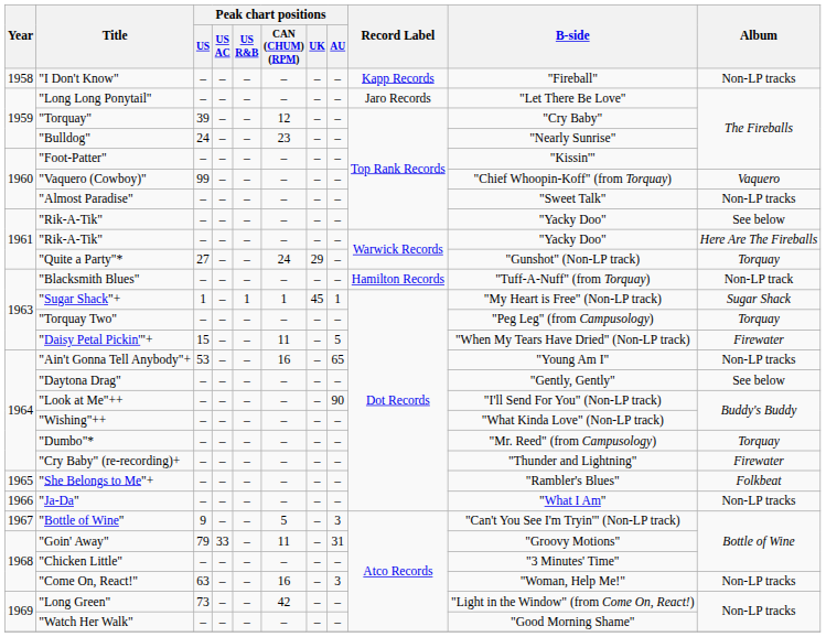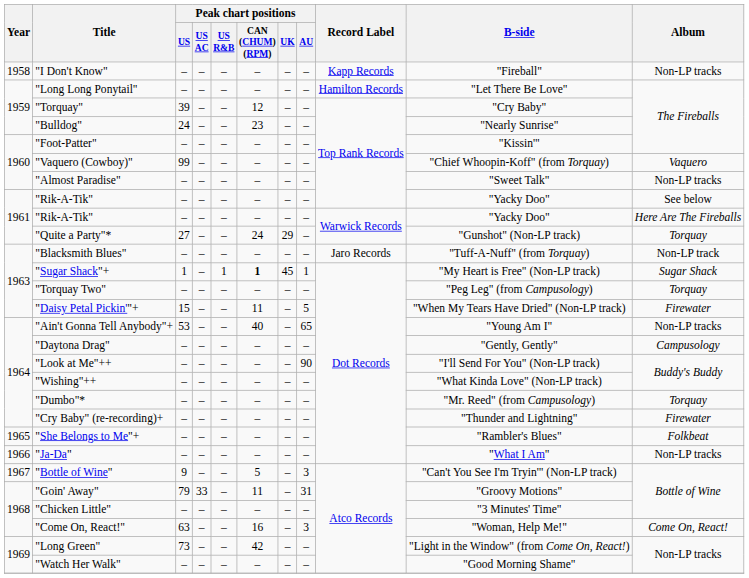 <table class="wikitable" style=text-align:center;>
 <tr>
 <th rowspan="2">Year</th>
 <th rowspan="2">Title</th>
 <th colspan="6">Peak chart positions</th>
 <th rowspan="2">Record Label</th>
 <th rowspan="2"><a href='#'>B-side</a></th>
 <th rowspan="2">Album</th>
 </tr>
 <tr style="font-size:smaller;">
 <th align=centre><a href='#'>US</a></th>
 <th align=centre><a href='#'>US<br>AC</a></th>
 <th align=centre><a href='#'>US<br>R&B</a></th>
 <th align=centre>CAN<br>(<a href='#'>CHUM</a>)<br>(<a href='#'>RPM</a>)</th>
 <th align=centre><a href='#'>UK</a><br></th>
 <th align=centre><a href='#'>AU</a></th>
 </tr>
 <tr>
 <td>1958</td>
 <td align=left>"I Don't Know"</td>
 <td>–</td>
 <td>–</td>
 <td>–</td>
 <td>–</td>
 <td>–</td>
 <td>–</td>
 <td><a href='#'>Kapp Records</a></td>
 <td>"Fireball"</td>
 <td>Non-LP tracks</td>
 </tr>
 <tr>
 <td rowspan="3">1959</td>
 <td align=left>"Long Long Ponytail"</td>
 <td>–</td>
 <td>–</td>
 <td>–</td>
 <td>–</td>
 <td>–</td>
 <td>–</td>
-<td rowspan="1">Jaro Records</td>
+<td rowspan="1"><a href='#'>Hamilton Records</a></td>
 <td>"Let There Be Love"</td>
 <td rowspan="4"><em>The Fireballs</em></td>
 </tr>
 <tr>
 <td align=left>"Torquay"</td>
 <td>39</td>
 <td>–</td>
 <td>–</td>
 <td>12</td>
 <td>–</td>
 <td>–</td>
 <td rowspan="6"><a href='#'>Top Rank Records</a></td>
 <td>"Cry Baby"</td>
 </tr>
 <tr>
 <td align=left>"Bulldog"</td>
 <td>24</td>
 <td>–</td>
 <td>–</td>
 <td>23</td>
 <td>–</td>
 <td>–</td>
 <td>"Nearly Sunrise"</td>
 </tr>
 <tr>
 <td rowspan="3">1960</td>
 <td align=left>"Foot-Patter"</td>
 <td>–</td>
 <td>–</td>
 <td>–</td>
 <td>–</td>
 <td>–</td>
 <td>–</td>
 <td>"Kissin'"</td>
 </tr>
 <tr>
 <td align=left>"Vaquero (Cowboy)"</td>
 <td>99</td>
 <td>–</td>
 <td>–</td>
 <td>–</td>
 <td>–</td>
 <td>–</td>
 <td>"Chief Whoopin-Koff" (from <em>Torquay</em>)</td>
 <td rowspan="1"><em>Vaquero</em></td>
 </tr>
 <tr>
 <td align=left>"Almost Paradise"</td>
 <td>–</td>
 <td>–</td>
 <td>–</td>
 <td>–</td>
 <td>–</td>
 <td>–</td>
 <td>"Sweet Talk"</td>
 <td rowspan="1">Non-LP tracks</td>
 </tr>
 <tr>
 <td rowspan="3">1961</td>
 <td align=left>"Rik-A-Tik"</td>
 <td>–</td>
 <td>–</td>
 <td>–</td>
 <td>–</td>
 <td>–</td>
 <td>–</td>
 <td>"Yacky Doo"</td>
 <td>See below</td>
 </tr>
 <tr>
 <td align=left>"Rik-A-Tik"</td>
 <td>–</td>
 <td>–</td>
 <td>–</td>
 <td>–</td>
 <td>–</td>
 <td>–</td>
 <td rowspan="2"><a href='#'>Warwick Records</a></td>
 <td>"Yacky Doo"</td>
 <td rowspan="1"><em>Here Are The Fireballs</em></td>
 </tr>
 <tr>
 <td align=left>"Quite a Party"*</td>
 <td>27</td>
 <td>–</td>
 <td>–</td>
 <td>24</td>
 <td>29</td>
 <td>–</td>
 <td>"Gunshot" (Non-LP track)</td>
 <td rowspan="1"><em>Torquay</em></td>
 </tr>
 <tr>
 <td rowspan="4">1963</td>
 <td align=left>"Blacksmith Blues"</td>
 <td>–</td>
 <td>–</td>
 <td>–</td>
 <td>–</td>
 <td>–</td>
 <td>–</td>
-<td rowspan="1"><a href='#'>Hamilton Records</a></td>
+<td rowspan="1">Jaro Records</td>
 <td>"Tuff-A-Nuff" (from <em>Torquay</em>)</td>
 <td rowspan="1">Non-LP track</td>
 </tr>
 <tr>
 <td align=left>"<a href='#'>Sugar Shack</a>"+</td>
 <td>1</td>
 <td>–</td>
 <td>1</td>
-<td>1</td>
+<td><strong>1</strong></td>
 <td>45</td>
 <td>1</td>
 <td rowspan="11"><a href='#'>Dot Records</a></td>
 <td>"My Heart is Free" (Non-LP track)</td>
 <td rowspan="1"><em>Sugar Shack</em></td>
 </tr>
 <tr>
 <td align=left>"Torquay Two"</td>
 <td>–</td>
 <td>–</td>
 <td>–</td>
 <td>–</td>
 <td>–</td>
 <td>–</td>
 <td>"Peg Leg" (from <em>Campusology</em>)</td>
 <td rowspan="1"><em>Torquay</em></td>
 </tr>
 <tr>
 <td align=left>"<a href='#'>Daisy Petal Pickin'</a>"+</td>
 <td>15</td>
 <td>–</td>
 <td>–</td>
 <td>11</td>
 <td>–</td>
 <td>5</td>
 <td>"When My Tears Have Dried" (Non-LP track)</td>
 <td rowspan="1"><em>Firewater</em></td>
 </tr>
 <tr>
 <td rowspan="6">1964</td>
 <td align=left>"Ain't Gonna Tell Anybody"+</td>
 <td>53</td>
 <td>–</td>
 <td>–</td>
-<td>16</td>
+<td>40</td>
 <td>–</td>
 <td>65</td>
 <td>"Young Am I"</td>
 <td rowspan="1">Non-LP tracks</td>
 </tr>
 <tr>
 <td align=left>"Daytona Drag"</td>
 <td>–</td>
 <td>–</td>
 <td>–</td>
 <td>–</td>
 <td>–</td>
 <td>–</td>
 <td>"Gently, Gently"</td>
-<td>See below</td>
+<td rowspan="1"><em>Campusology</em></td>
 </tr>
 <tr>
 <td align=left>"Look at Me"++</td>
 <td>–</td>
 <td>–</td>
 <td>–</td>
 <td>–</td>
 <td>–</td>
 <td>90</td>
 <td>"I'll Send For You" (Non-LP track)</td>
 <td rowspan="2"><em>Buddy's Buddy</em></td>
 </tr>
 <tr>
 <td align=left>"Wishing"++</td>
 <td>–</td>
 <td>–</td>
 <td>–</td>
 <td>–</td>
 <td>–</td>
 <td>–</td>
 <td>"What Kinda Love" (Non-LP track)</td>
 </tr>
 <tr>
 <td align=left>"Dumbo"*</td>
 <td>–</td>
 <td>–</td>
 <td>–</td>
 <td>–</td>
 <td>–</td>
 <td>–</td>
 <td>"Mr. Reed" (from <em>Campusology</em>)</td>
 <td rowspan="1"><em>Torquay</em></td>
 </tr>
 <tr>
 <td align=left>"Cry Baby" (re-recording)+</td>
 <td>–</td>
 <td>–</td>
 <td>–</td>
 <td>–</td>
 <td>–</td>
 <td>–</td>
 <td>"Thunder and Lightning"</td>
 <td rowspan="1"><em>Firewater</em></td>
 </tr>
 <tr>
 <td rowspan="1">1965</td>
 <td align=left>"<a href='#'>She Belongs to Me</a>"+</td>
 <td>–</td>
 <td>–</td>
 <td>–</td>
 <td>–</td>
 <td>–</td>
 <td>–</td>
 <td>"Rambler's Blues"</td>
 <td rowspan="1"><em>Folkbeat</em></td>
 </tr>
 <tr>
 <td rowspan="1">1966</td>
 <td align=left>"<a href='#'>Ja-Da</a>"</td>
 <td>–</td>
 <td>–</td>
 <td>–</td>
 <td>–</td>
 <td>–</td>
 <td>–</td>
 <td>"<a href='#'>What I Am</a>"</td>
 <td rowspan="1">Non-LP tracks</td>
 </tr>
 <tr>
 <td rowspan="1">1967</td>
 <td align=left>"<a href='#'>Bottle of Wine</a>"</td>
 <td>9</td>
 <td>–</td>
 <td>–</td>
 <td>5</td>
 <td>–</td>
 <td>3</td>
 <td rowspan="6"><a href='#'>Atco Records</a></td>
 <td>"Can't You See I'm Tryin'" (Non-LP track)</td>
 <td rowspan="3"><em>Bottle of Wine</em></td>
 </tr>
 <tr>
 <td rowspan="3">1968</td>
 <td align=left>"Goin' Away"</td>
 <td>79</td>
 <td>33</td>
 <td>–</td>
 <td>11</td>
 <td>–</td>
 <td>31</td>
 <td>"Groovy Motions"</td>
 </tr>
 <tr>
 <td align=left>"Chicken Little"</td>
 <td>–</td>
 <td>–</td>
 <td>–</td>
 <td>–</td>
 <td>–</td>
 <td>–</td>
 <td>"3 Minutes' Time"</td>
 </tr>
 <tr>
 <td align=left>"Come On, React!"</td>
 <td>63</td>
 <td>–</td>
 <td>–</td>
 <td>16</td>
 <td>–</td>
 <td>3</td>
 <td>"Woman, Help Me!"</td>
-<td rowspan="1">Non-LP tracks</td>
+<td rowspan="1"><em>Come On, React!</em></td>
 </tr>
 <tr>
 <td rowspan="2">1969</td>
 <td align=left>"Long Green"</td>
 <td>73</td>
 <td>–</td>
 <td>–</td>
 <td>42</td>
 <td>–</td>
 <td>–</td>
 <td>"Light in the Window" (from <em>Come On, React!</em>)</td>
 <td rowspan="2">Non-LP tracks</td>
 </tr>
 <tr>
 <td align=left>"Watch Her Walk"</td>
 <td>–</td>
 <td>–</td>
 <td>–</td>
 <td>–</td>
 <td>–</td>
 <td>–</td>
 <td>"Good Morning Shame"</td>
 </tr>
 <tr>
 </tr>
 </table>
